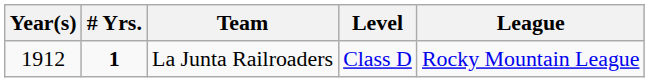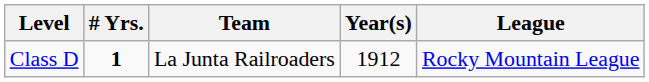 <table class="wikitable" style="text-align:center; font-size: 95%;">
 <tr>
-<th>Year(s)</th>
+<th>Level</th>
 <th># Yrs.</th>
 <th>Team</th>
-<th>Level</th>
+<th>Year(s)</th>
 <th>League</th>
 </tr>
 <tr>
-<td>1912</td>
+<td><a href='#'>Class D</a></td>
 <td><strong>1</strong></td>
 <td>La Junta Railroaders</td>
-<td><a href='#'>Class D</a></td>
+<td>1912</td>
 <td><a href='#'>Rocky Mountain League</a></td>
 </tr>
 </table>
